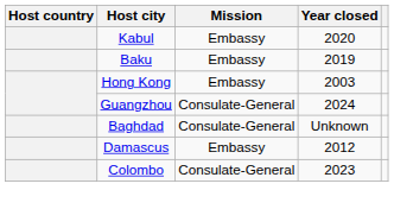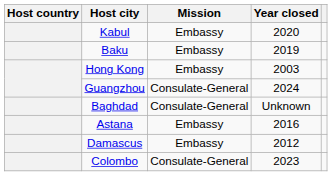 <table class="wikitable plainrowheaders" style="text-align:center;">
 <tr>
 <th scope="col">Host country</th>
 <th scope="col">Host city</th>
 <th scope="col">Mission</th>
 <th scope="col">Year closed</th>
 <th scope="col"></th>
 </tr>
 <tr>
 <th scope="row"></th>
 <td><a href='#'>Kabul</a></td>
 <td>Embassy</td>
 <td>2020</td>
 <td></td>
 </tr>
 <tr>
 <th scope="row"></th>
 <td><a href='#'>Baku</a></td>
 <td>Embassy</td>
 <td>2019</td>
 <td></td>
 </tr>
 <tr>
 <th scope="row" rowspan="2"></th>
 <td><a href='#'>Hong Kong</a></td>
 <td>Embassy</td>
 <td>2003</td>
 <td></td>
 </tr>
 <tr>
 <td><a href='#'>Guangzhou</a></td>
 <td>Consulate-General</td>
 <td>2024</td>
 <td></td>
 </tr>
 <tr>
 <th scope="row"></th>
 <td><a href='#'>Baghdad</a></td>
 <td>Consulate-General</td>
 <td>Unknown</td>
 <td></td>
 </tr>
 <tr>
 <th scope="row"></th>
+<td><a href='#'>Astana</a></td>
+<td>Embassy</td>
+<td>2016</td>
+<td></td>
+</tr>
+<tr>
+<th scope="row"></th>
 <td><a href='#'>Damascus</a></td>
 <td>Embassy</td>
 <td>2012</td>
 <td></td>
 </tr>
 <tr>
 <th scope="row"></th>
 <td><a href='#'>Colombo</a></td>
 <td>Consulate-General</td>
 <td>2023</td>
 <td></td>
 </tr>
 </table>
